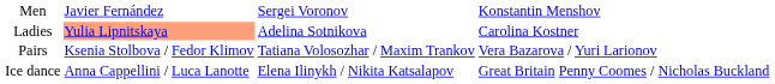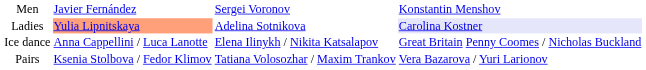 <table>
 <tr>
 <td align=center>Men</td>
 <td> <a href='#'>Javier Fernández</a></td>
 <td> <a href='#'>Sergei Voronov</a></td>
 <td> <a href='#'>Konstantin Menshov</a></td>
 </tr>
 <tr>
 <td align=center>Ladies</td>
 <td style="background: lightsalmon;"> <a href='#'>Yulia Lipnitskaya</a></td>
 <td> <a href='#'>Adelina Sotnikova</a></td>
-<td> <a href='#'>Carolina Kostner</a></td>
+<td style="background: lavender;"> <a href='#'>Carolina Kostner</a></td>
+</tr>
+<tr>
+<td align=center>Ice dance</td>
+<td> <a href='#'>Anna Cappellini</a> / <a href='#'>Luca Lanotte</a></td>
+<td> <a href='#'>Elena Ilinykh</a> / <a href='#'>Nikita Katsalapov</a></td>
+<td> <a href='#'>Great Britain</a> <a href='#'>Penny Coomes</a> / <a href='#'>Nicholas Buckland</a></td>
 </tr>
 <tr>
 <td align=center>Pairs</td>
 <td> <a href='#'>Ksenia Stolbova</a> / <a href='#'>Fedor Klimov</a></td>
 <td> <a href='#'>Tatiana Volosozhar</a> / <a href='#'>Maxim Trankov</a></td>
 <td> <a href='#'>Vera Bazarova</a> / <a href='#'>Yuri Larionov</a></td>
 </tr>
-<tr>
-<td align=center>Ice dance</td>
-<td> <a href='#'>Anna Cappellini</a> / <a href='#'>Luca Lanotte</a></td>
-<td> <a href='#'>Elena Ilinykh</a> / <a href='#'>Nikita Katsalapov</a></td>
-<td> <a href='#'>Great Britain</a> <a href='#'>Penny Coomes</a> / <a href='#'>Nicholas Buckland</a></td>
-</tr>
 </table>
